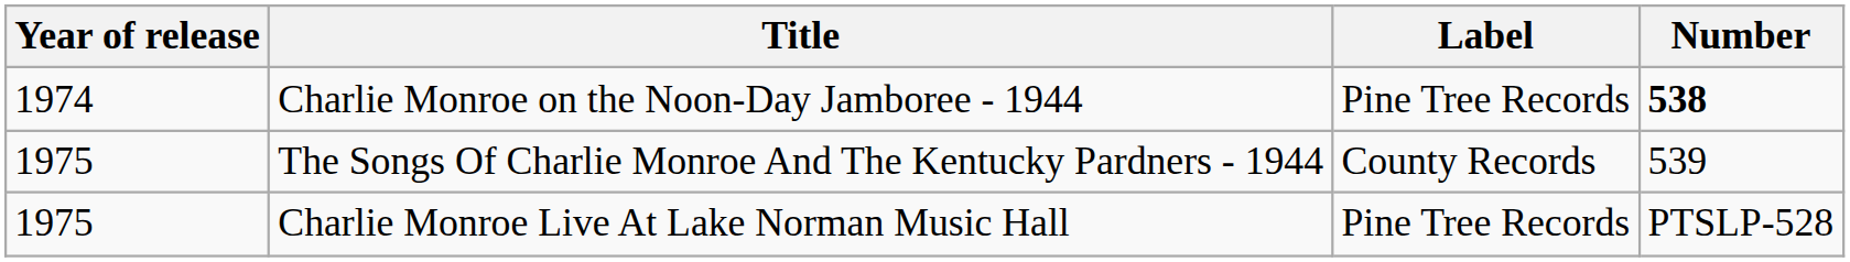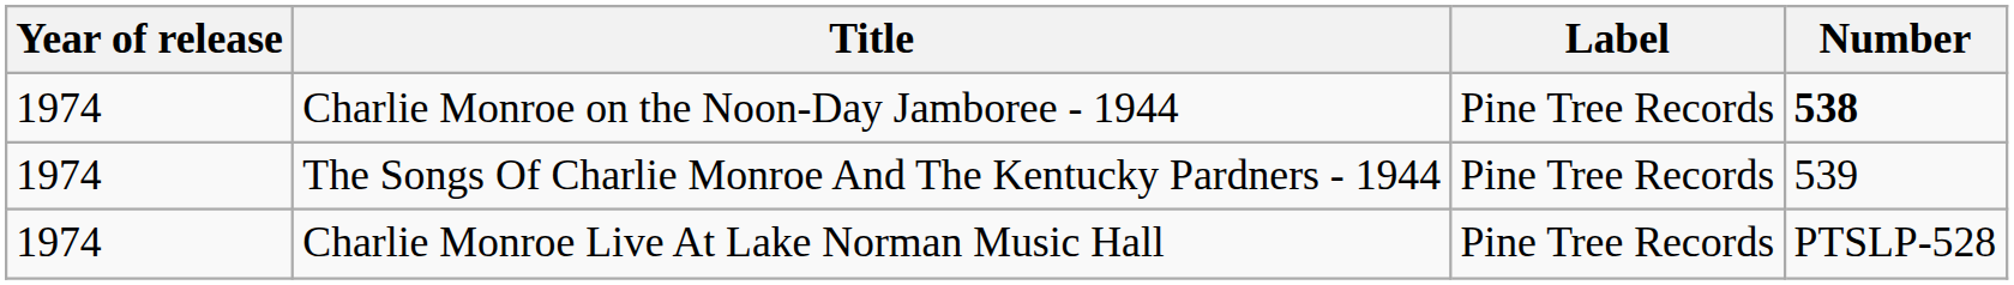 <table class="wikitable">
 <tr>
 <th>Year of release</th>
 <th>Title</th>
 <th>Label</th>
 <th>Number</th>
 </tr>
 <tr>
 <td>1974</td>
 <td>Charlie Monroe on the Noon-Day Jamboree - 1944</td>
 <td>Pine Tree Records</td>
 <td><strong>538</strong></td>
 </tr>
 <tr>
-<td>1975</td>
+<td>1974</td>
 <td>The Songs Of Charlie Monroe And The Kentucky Pardners - 1944</td>
-<td>County Records</td>
+<td>Pine Tree Records</td>
 <td>539</td>
 </tr>
 <tr>
-<td>1975</td>
+<td>1974</td>
 <td>Charlie Monroe Live At Lake Norman Music Hall</td>
 <td>Pine Tree Records</td>
 <td>PTSLP-528</td>
 </tr>
 </table>
